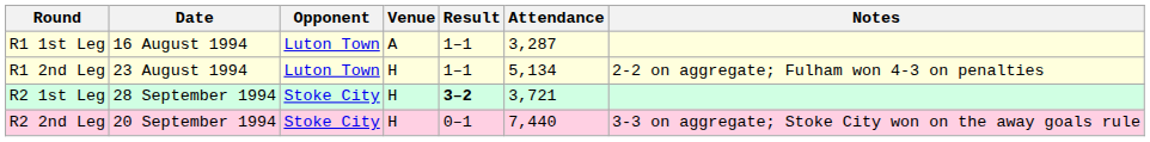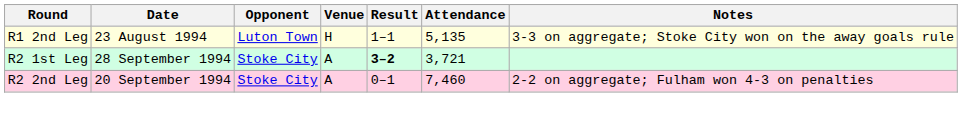 <table class="wikitable">
 <tr>
 <th>Round</th>
 <th>Date</th>
 <th>Opponent</th>
 <th>Venue</th>
 <th>Result</th>
 <th>Attendance</th>
 <th>Notes</th>
 </tr>
 <tr style="background-color: #ffffdd;">
-<td>R1 1st Leg</td>
-<td>16 August 1994</td>
-<td><a href='#'>Luton Town</a></td>
-<td>A</td>
-<td>1–1</td>
-<td>3,287</td>
-<td></td>
-</tr>
-<tr style="background-color: #ffffdd;">
 <td>R1 2nd Leg</td>
 <td>23 August 1994</td>
 <td><a href='#'>Luton Town</a></td>
 <td>H</td>
 <td>1–1</td>
-<td>5,134</td>
-<td>2-2 on aggregate; Fulham won 4-3 on penalties</td>
+<td>5,135</td>
+<td>3-3 on aggregate; Stoke City won on the away goals rule</td>
 </tr>
 <tr style="background-color: #d0ffe3;">
 <td>R2 1st Leg</td>
 <td>28 September 1994</td>
 <td><a href='#'>Stoke City</a></td>
-<td>H</td>
+<td>A</td>
 <td><strong>3–2</strong></td>
 <td>3,721</td>
 <td></td>
 </tr>
 <tr style="background-color: #ffd0e3;">
 <td>R2 2nd Leg</td>
 <td>20 September 1994</td>
 <td><a href='#'>Stoke City</a></td>
-<td>H</td>
+<td>A</td>
 <td>0–1</td>
-<td>7,440</td>
-<td>3-3 on aggregate; Stoke City won on the away goals rule</td>
+<td>7,460</td>
+<td>2-2 on aggregate; Fulham won 4-3 on penalties</td>
 </tr>
 </table>
